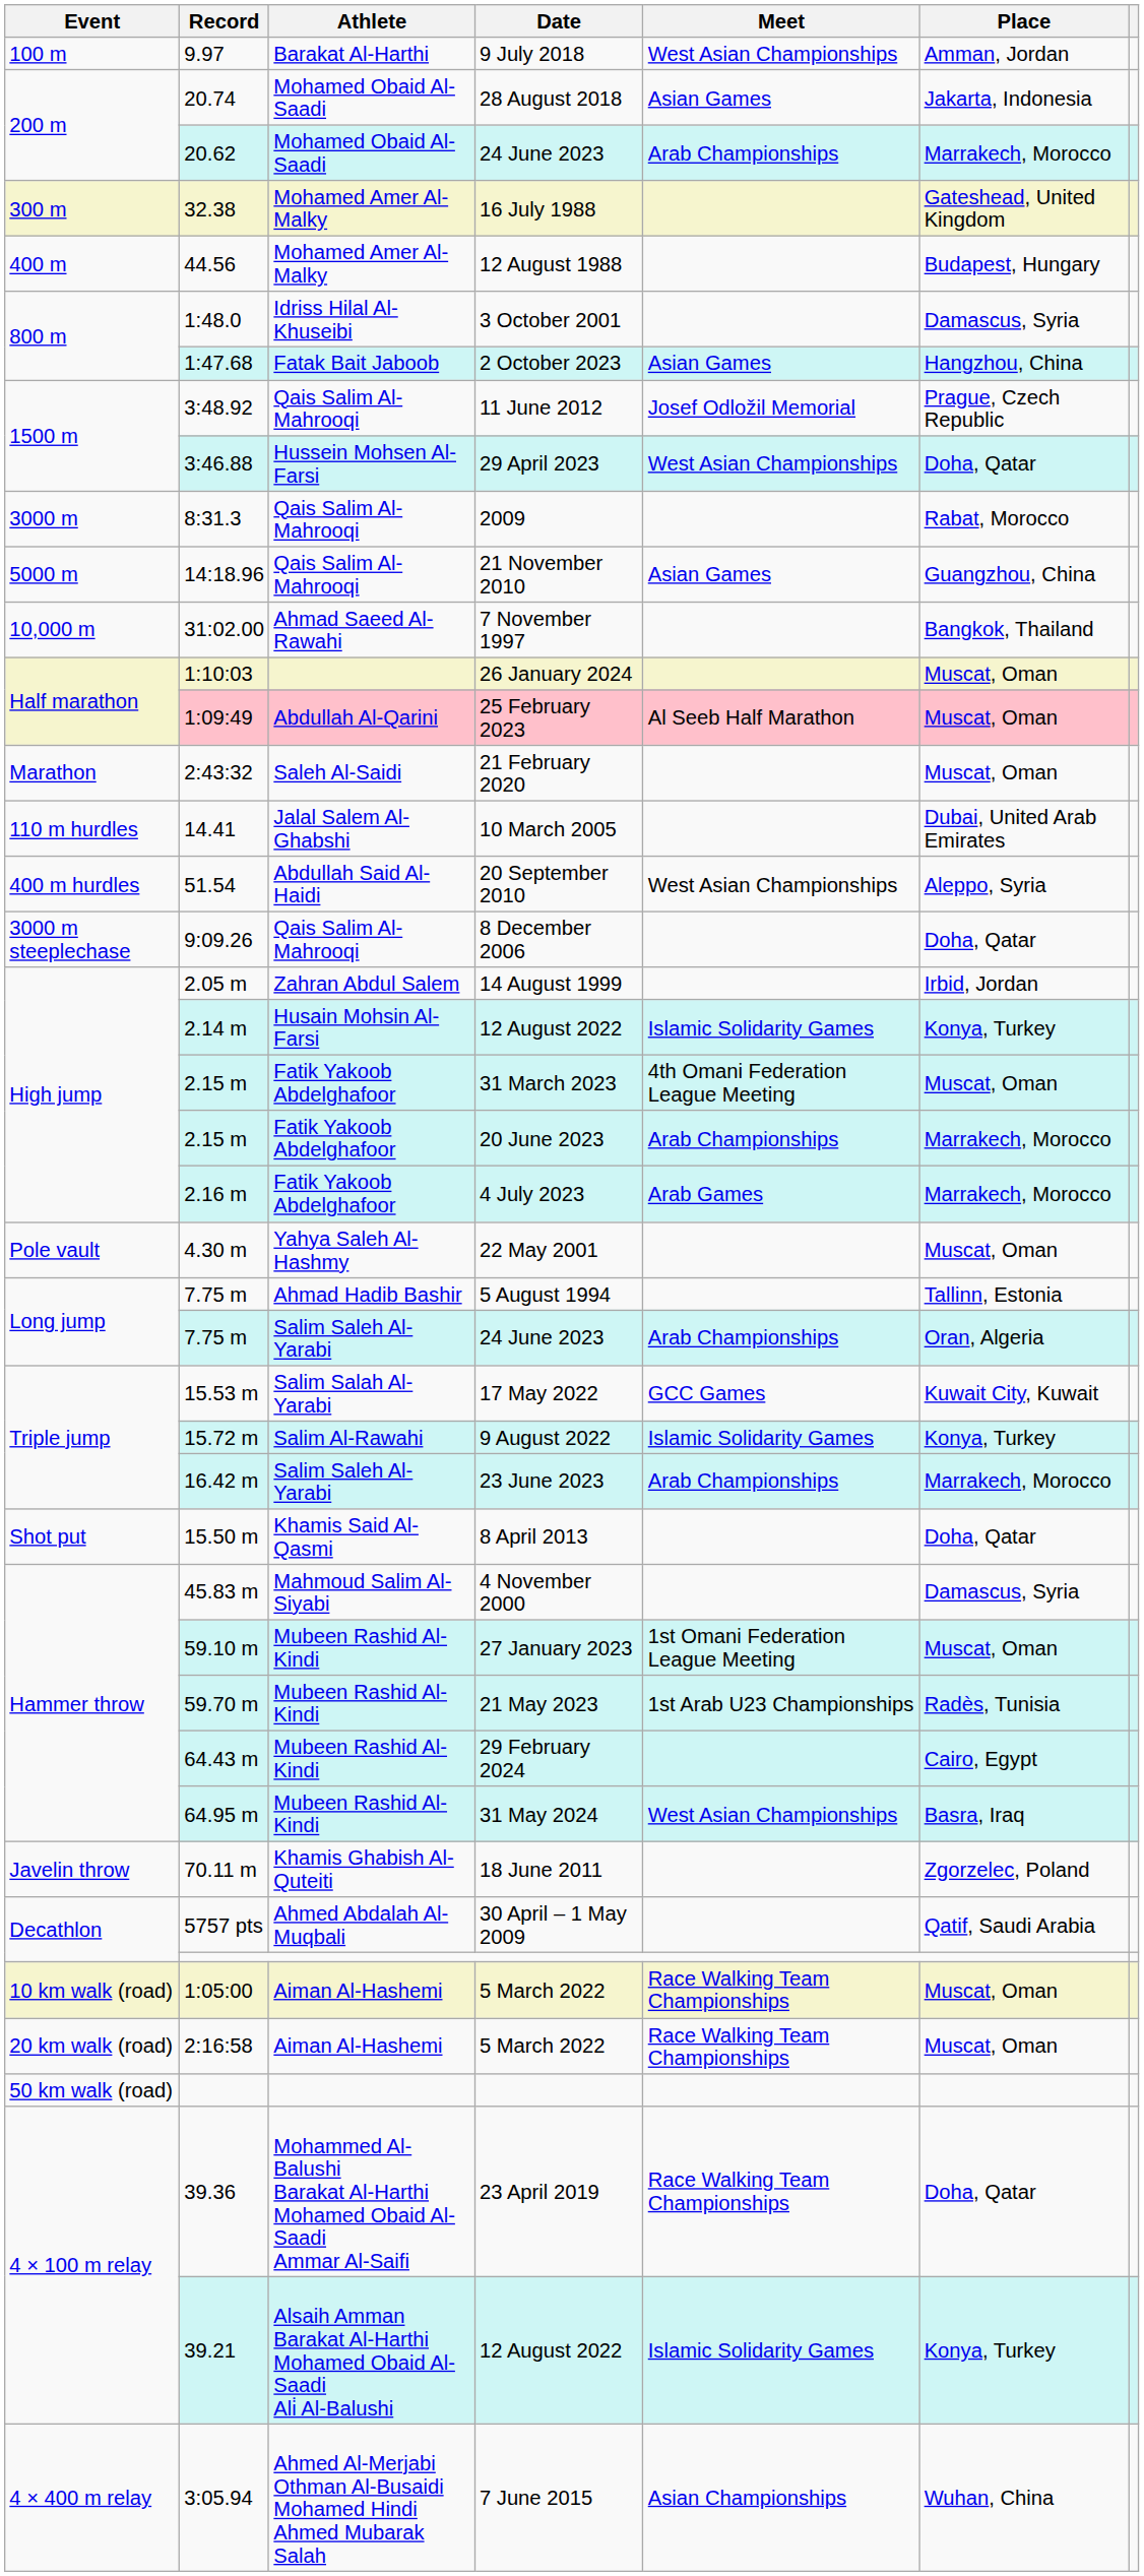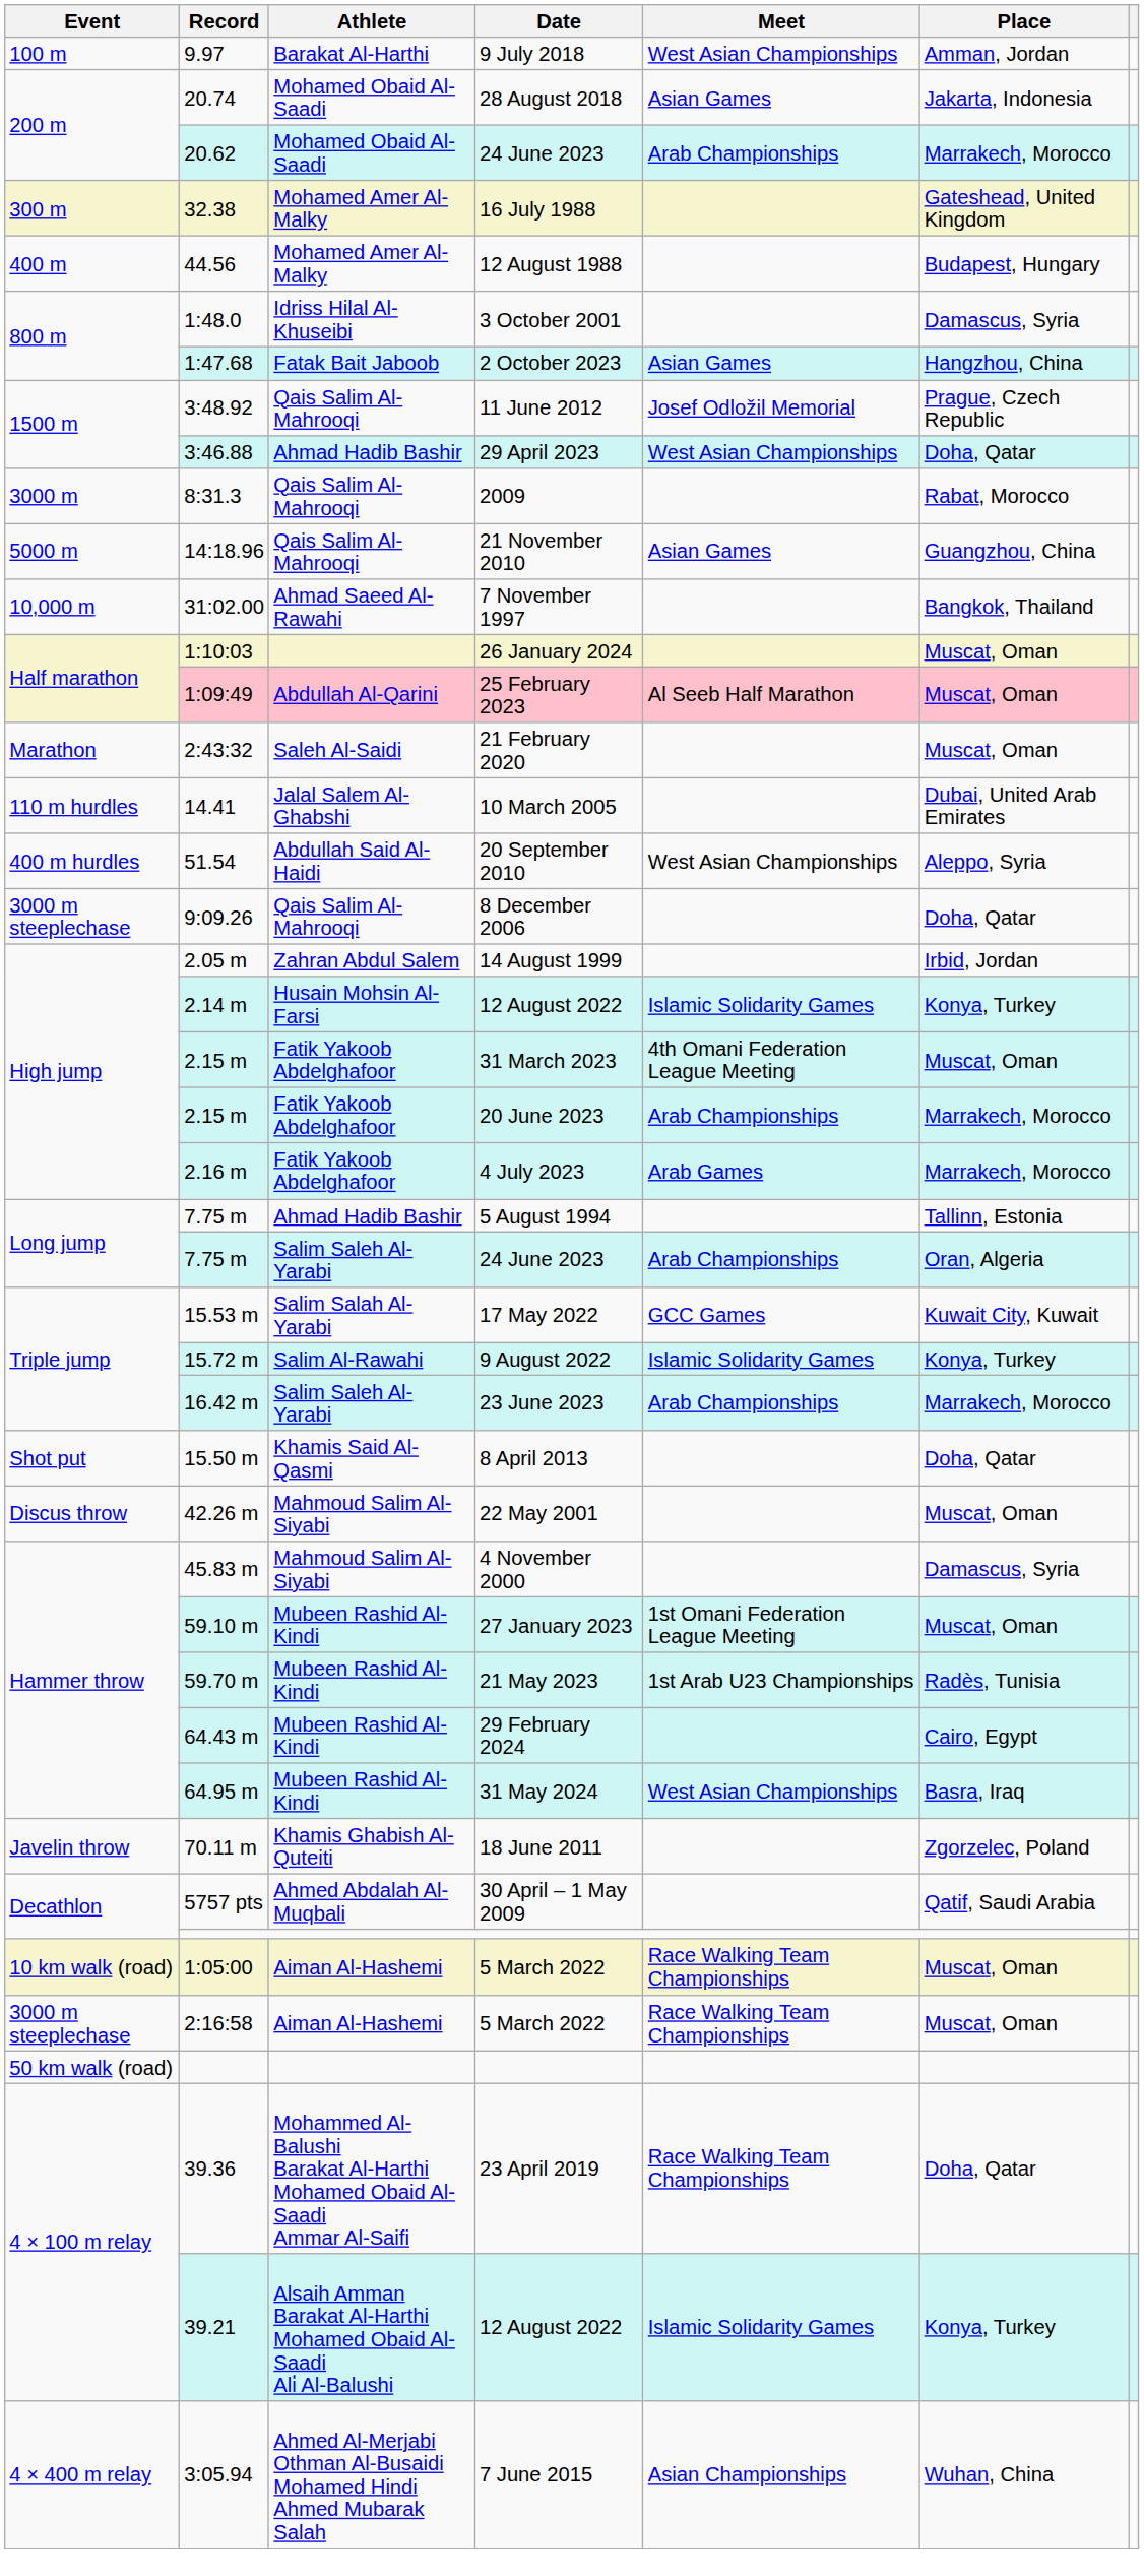 <table class="wikitable" style="font-size:95%; width: 95%;">
 <tr>
 <th>Event</th>
 <th>Record</th>
 <th>Athlete</th>
 <th>Date</th>
 <th>Meet</th>
 <th>Place</th>
 <th></th>
 </tr>
 <tr>
 <td><a href='#'>100 m</a></td>
 <td>9.97 </td>
 <td><a href='#'>Barakat Al-Harthi</a></td>
 <td>9 July 2018</td>
 <td><a href='#'>West Asian Championships</a></td>
 <td><a href='#'>Amman</a>, Jordan</td>
 <td></td>
 </tr>
 <tr>
 <td rowspan=2><a href='#'>200 m</a></td>
 <td>20.74 </td>
 <td><a href='#'>Mohamed Obaid Al-Saadi</a></td>
 <td>28 August 2018</td>
 <td><a href='#'>Asian Games</a></td>
 <td><a href='#'>Jakarta</a>, Indonesia</td>
 <td></td>
 </tr>
 <tr bgcolor="#CEF6F5">
 <td>20.62 </td>
 <td><a href='#'>Mohamed Obaid Al-Saadi</a></td>
 <td>24 June 2023</td>
 <td><a href='#'>Arab Championships</a></td>
 <td><a href='#'>Marrakech</a>, Morocco</td>
 <td></td>
 </tr>
 <tr style="background:#f6F5CE;">
 <td><a href='#'>300 m</a></td>
 <td>32.38</td>
 <td><a href='#'>Mohamed Amer Al-Malky</a></td>
 <td>16 July 1988</td>
 <td></td>
 <td><a href='#'>Gateshead</a>, United Kingdom</td>
 <td></td>
 </tr>
 <tr>
 <td><a href='#'>400 m</a></td>
 <td>44.56</td>
 <td><a href='#'>Mohamed Amer Al-Malky</a></td>
 <td>12 August 1988</td>
 <td></td>
 <td><a href='#'>Budapest</a>, Hungary</td>
 <td></td>
 </tr>
 <tr>
 <td rowspan=2><a href='#'>800 m</a></td>
 <td>1:48.0 </td>
 <td><a href='#'>Idriss Hilal Al-Khuseibi</a></td>
 <td>3 October 2001</td>
 <td></td>
 <td><a href='#'>Damascus</a>, Syria</td>
 <td></td>
 </tr>
 <tr bgcolor="#CEF6F5">
 <td>1:47.68</td>
 <td><a href='#'>Fatak Bait Jaboob</a></td>
 <td>2 October 2023</td>
 <td><a href='#'>Asian Games</a></td>
 <td><a href='#'>Hangzhou</a>, China</td>
 <td></td>
 </tr>
 <tr>
 <td rowspan=2><a href='#'>1500 m</a></td>
 <td>3:48.92</td>
 <td><a href='#'>Qais Salim Al-Mahrooqi</a></td>
 <td>11 June 2012</td>
 <td><a href='#'>Josef Odložil Memorial</a></td>
 <td><a href='#'>Prague</a>, Czech Republic</td>
 <td></td>
 </tr>
 <tr bgcolor="#CEF6F5">
 <td>3:46.88</td>
-<td><a href='#'>Hussein Mohsen Al-Farsi</a></td>
+<td><a href='#'>Ahmad Hadib Bashir</a></td>
 <td>29 April 2023</td>
 <td><a href='#'>West Asian Championships</a></td>
 <td><a href='#'>Doha</a>, Qatar</td>
 <td></td>
 </tr>
 <tr>
 <td><a href='#'>3000 m</a></td>
 <td>8:31.3</td>
 <td><a href='#'>Qais Salim Al-Mahrooqi</a></td>
 <td>2009</td>
 <td></td>
 <td><a href='#'>Rabat</a>, Morocco</td>
 <td></td>
 </tr>
 <tr>
 <td><a href='#'>5000 m</a></td>
 <td>14:18.96</td>
 <td><a href='#'>Qais Salim Al-Mahrooqi</a></td>
 <td>21 November 2010</td>
 <td><a href='#'>Asian Games</a></td>
 <td><a href='#'>Guangzhou</a>, China</td>
 <td></td>
 </tr>
 <tr>
 <td><a href='#'>10,000 m</a></td>
 <td>31:02.00</td>
 <td><a href='#'>Ahmad Saeed Al-Rawahi</a></td>
 <td>7 November 1997</td>
 <td></td>
 <td><a href='#'>Bangkok</a>, Thailand</td>
 <td></td>
 </tr>
 <tr style="background:#f6F5CE;">
 <td rowspan=2><a href='#'>Half marathon</a></td>
 <td>1:10:03</td>
 <td></td>
 <td>26 January 2024</td>
 <td></td>
 <td><a href='#'>Muscat</a>, Oman</td>
 <td></td>
 </tr>
 <tr style="background:pink">
 <td>1:09:49</td>
 <td><a href='#'>Abdullah Al-Qarini</a></td>
 <td>25 February 2023</td>
 <td>Al Seeb Half Marathon</td>
 <td><a href='#'>Muscat</a>, Oman</td>
 <td></td>
 </tr>
 <tr>
 <td><a href='#'>Marathon</a></td>
 <td>2:43:32</td>
 <td><a href='#'>Saleh Al-Saidi</a></td>
 <td>21 February 2020</td>
 <td></td>
 <td><a href='#'>Muscat</a>, Oman</td>
 <td></td>
 </tr>
 <tr>
 <td><a href='#'>110 m hurdles</a></td>
 <td>14.41</td>
 <td><a href='#'>Jalal Salem Al-Ghabshi</a></td>
 <td>10 March 2005</td>
 <td></td>
 <td><a href='#'>Dubai</a>, United Arab Emirates</td>
 <td></td>
 </tr>
 <tr>
 <td><a href='#'>400 m hurdles</a></td>
 <td>51.54</td>
 <td><a href='#'>Abdullah Said Al-Haidi</a></td>
 <td>20 September 2010</td>
 <td>West Asian Championships</td>
 <td><a href='#'>Aleppo</a>, Syria</td>
 <td></td>
 </tr>
 <tr>
 <td><a href='#'>3000 m steeplechase</a></td>
 <td>9:09.26</td>
 <td><a href='#'>Qais Salim Al-Mahrooqi</a></td>
 <td>8 December 2006</td>
 <td></td>
 <td><a href='#'>Doha</a>, Qatar</td>
 <td></td>
 </tr>
 <tr>
 <td rowspan=5><a href='#'>High jump</a></td>
 <td>2.05 m</td>
 <td><a href='#'>Zahran Abdul Salem</a></td>
 <td>14 August 1999</td>
 <td></td>
 <td><a href='#'>Irbid</a>, Jordan</td>
 <td></td>
 </tr>
 <tr bgcolor="#CEF6F5">
 <td>2.14 m</td>
 <td><a href='#'>Husain Mohsin Al-Farsi</a></td>
 <td>12 August 2022</td>
 <td><a href='#'>Islamic Solidarity Games</a></td>
 <td><a href='#'>Konya</a>, Turkey</td>
 <td></td>
 </tr>
 <tr bgcolor="#CEF6F5">
 <td>2.15 m</td>
 <td><a href='#'>Fatik Yakoob Abdelghafoor</a></td>
 <td>31 March 2023</td>
 <td>4th Omani Federation League Meeting</td>
 <td><a href='#'>Muscat</a>, Oman</td>
 <td></td>
 </tr>
 <tr bgcolor="#CEF6F5">
 <td>2.15 m</td>
 <td><a href='#'>Fatik Yakoob Abdelghafoor</a></td>
 <td>20 June 2023</td>
 <td><a href='#'>Arab Championships</a></td>
 <td><a href='#'>Marrakech</a>, Morocco</td>
 <td></td>
 </tr>
 <tr bgcolor="#CEF6F5">
 <td>2.16 m</td>
 <td><a href='#'>Fatik Yakoob Abdelghafoor</a></td>
 <td>4 July 2023</td>
 <td><a href='#'>Arab Games</a></td>
 <td><a href='#'>Marrakech</a>, Morocco</td>
 <td></td>
 </tr>
 <tr>
-<td><a href='#'>Pole vault</a></td>
-<td>4.30 m</td>
-<td><a href='#'>Yahya Saleh Al-Hashmy</a></td>
-<td>22 May 2001</td>
-<td></td>
-<td><a href='#'>Muscat</a>, Oman</td>
-<td></td>
-</tr>
-<tr>
 <td rowspan=2><a href='#'>Long jump</a></td>
 <td>7.75 m</td>
 <td><a href='#'>Ahmad Hadib Bashir</a></td>
 <td>5 August 1994</td>
 <td></td>
 <td><a href='#'>Tallinn</a>, Estonia</td>
 <td></td>
 </tr>
 <tr bgcolor="#CEF6F5">
 <td>7.75 m </td>
 <td><a href='#'>Salim Saleh Al-Yarabi</a></td>
 <td>24 June 2023</td>
 <td><a href='#'>Arab Championships</a></td>
 <td><a href='#'>Oran</a>, Algeria</td>
 <td></td>
 </tr>
 <tr>
 <td rowspan=3><a href='#'>Triple jump</a></td>
 <td>15.53 m </td>
 <td><a href='#'>Salim Salah Al-Yarabi</a></td>
 <td>17 May 2022</td>
 <td><a href='#'>GCC Games</a></td>
 <td><a href='#'>Kuwait City</a>, Kuwait</td>
 <td></td>
 </tr>
 <tr bgcolor="#CEF6F5">
 <td>15.72 m </td>
 <td><a href='#'>Salim Al-Rawahi</a></td>
 <td>9 August 2022</td>
 <td><a href='#'>Islamic Solidarity Games</a></td>
 <td><a href='#'>Konya</a>, Turkey</td>
 <td></td>
 </tr>
 <tr bgcolor="#CEF6F5">
 <td>16.42 m </td>
 <td><a href='#'>Salim Saleh Al-Yarabi</a></td>
 <td>23 June 2023</td>
 <td><a href='#'>Arab Championships</a></td>
 <td><a href='#'>Marrakech</a>, Morocco</td>
 <td></td>
 </tr>
 <tr>
 <td><a href='#'>Shot put</a></td>
 <td>15.50 m</td>
 <td><a href='#'>Khamis Said Al-Qasmi</a></td>
 <td>8 April 2013</td>
 <td></td>
 <td><a href='#'>Doha</a>, Qatar</td>
+<td></td>
+</tr>
+<tr>
+<td><a href='#'>Discus throw</a></td>
+<td>42.26 m</td>
+<td><a href='#'>Mahmoud Salim Al-Siyabi</a></td>
+<td>22 May 2001</td>
+<td></td>
+<td><a href='#'>Muscat</a>, Oman</td>
 <td></td>
 </tr>
 <tr>
 <td rowspan=5><a href='#'>Hammer throw</a></td>
 <td>45.83 m</td>
 <td><a href='#'>Mahmoud Salim Al-Siyabi</a></td>
 <td>4 November 2000</td>
 <td></td>
 <td><a href='#'>Damascus</a>, Syria</td>
 <td></td>
 </tr>
 <tr bgcolor=#CEF6F5>
 <td>59.10 m</td>
 <td><a href='#'>Mubeen Rashid Al-Kindi</a></td>
 <td>27 January 2023</td>
 <td>1st Omani Federation League Meeting</td>
 <td><a href='#'>Muscat</a>, Oman</td>
 <td></td>
 </tr>
 <tr bgcolor="#CEF6F5">
 <td>59.70 m</td>
 <td><a href='#'>Mubeen Rashid Al-Kindi</a></td>
 <td>21 May 2023</td>
 <td>1st Arab U23 Championships</td>
 <td><a href='#'>Radès</a>, Tunisia</td>
 <td></td>
 </tr>
 <tr bgcolor=#CEF6F5>
 <td>64.43 m</td>
 <td><a href='#'>Mubeen Rashid Al-Kindi</a></td>
 <td>29 February 2024</td>
 <td></td>
 <td><a href='#'>Cairo</a>, Egypt</td>
 <td></td>
 </tr>
 <tr bgcolor=#CEF6F5>
 <td>64.95 m</td>
 <td><a href='#'>Mubeen Rashid Al-Kindi</a></td>
 <td>31 May 2024</td>
 <td><a href='#'>West Asian Championships</a></td>
 <td><a href='#'>Basra</a>, Iraq</td>
 <td></td>
 </tr>
 <tr>
 <td><a href='#'>Javelin throw</a></td>
 <td>70.11 m</td>
 <td><a href='#'>Khamis Ghabish Al-Quteiti</a></td>
 <td>18 June 2011</td>
 <td></td>
 <td><a href='#'>Zgorzelec</a>, Poland</td>
 <td></td>
 </tr>
 <tr>
 <td rowspan=2><a href='#'>Decathlon</a></td>
 <td>5757 pts</td>
 <td><a href='#'>Ahmed Abdalah Al-Muqbali</a></td>
 <td>30 April – 1 May 2009</td>
 <td></td>
 <td><a href='#'>Qatif</a>, Saudi Arabia</td>
 <td></td>
 </tr>
 <tr>
 <td colspan=5></td>
 <td></td>
 </tr>
 <tr style="background:#f6F5CE;">
 <td><a href='#'>10 km walk</a> (road)</td>
 <td>1:05:00</td>
 <td><a href='#'>Aiman Al-Hashemi</a></td>
 <td>5 March 2022</td>
 <td><a href='#'>Race Walking Team Championships</a></td>
 <td><a href='#'>Muscat</a>, Oman</td>
 <td></td>
 </tr>
 <tr>
-<td><a href='#'>20 km walk</a> (road)</td>
+<td><a href='#'>3000 m steeplechase</a></td>
 <td>2:16:58</td>
 <td><a href='#'>Aiman Al-Hashemi</a></td>
 <td>5 March 2022</td>
 <td><a href='#'>Race Walking Team Championships</a></td>
 <td><a href='#'>Muscat</a>, Oman</td>
 <td></td>
 </tr>
 <tr>
 <td><a href='#'>50 km walk</a> (road)</td>
 <td></td>
 <td></td>
 <td></td>
 <td></td>
 <td></td>
 <td></td>
 </tr>
 <tr>
 <td rowspan=2><a href='#'>4 × 100 m relay</a></td>
 <td>39.36</td>
 <td><br><a href='#'>Mohammed Al-Balushi</a><br><a href='#'>Barakat Al-Harthi</a><br><a href='#'>Mohamed Obaid Al-Saadi</a><br><a href='#'>Ammar Al-Saifi</a></td>
 <td>23 April 2019</td>
 <td><a href='#'>Race Walking Team Championships</a></td>
 <td><a href='#'>Doha</a>, Qatar</td>
 <td></td>
 </tr>
 <tr bgcolor="#CEF6F5">
 <td>39.21</td>
 <td><br><a href='#'>Alsaih Amman</a><br><a href='#'>Barakat Al-Harthi</a><br><a href='#'>Mohamed Obaid Al-Saadi</a><br><a href='#'>Ali̇ Al-Balushi</a></td>
 <td>12 August 2022</td>
 <td><a href='#'>Islamic Solidarity Games</a></td>
 <td><a href='#'>Konya</a>, Turkey</td>
 <td></td>
 </tr>
 <tr>
 <td><a href='#'>4 × 400 m relay</a></td>
 <td>3:05.94</td>
 <td><br><a href='#'>Ahmed Al-Merjabi</a><br><a href='#'>Othman Al-Busaidi</a><br><a href='#'>Mohamed Hindi</a><br><a href='#'>Ahmed Mubarak Salah</a></td>
 <td>7 June 2015</td>
 <td><a href='#'>Asian Championships</a></td>
 <td><a href='#'>Wuhan</a>, China</td>
 <td></td>
 </tr>
 </table>
